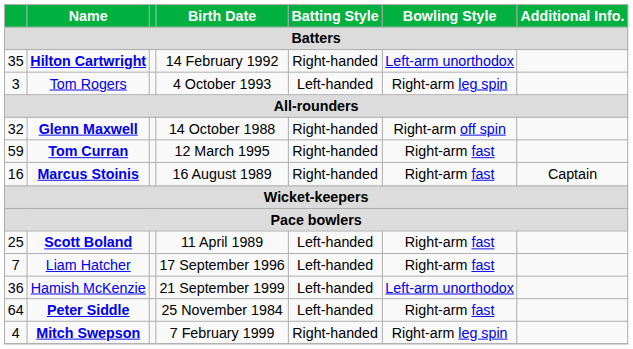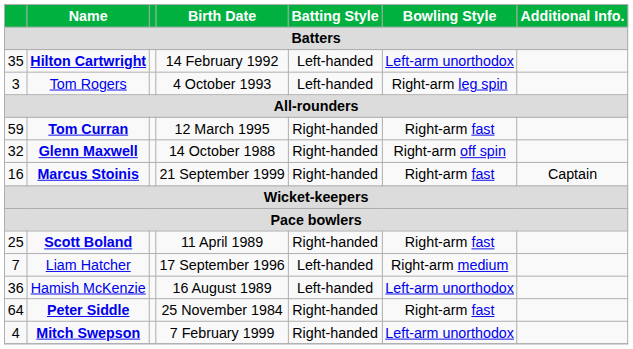 <table class="wikitable" style="font-size:95%;">
 <tr>
 <th style="background: #00B13F; color:white;"></th>
 <th style="background: #00B13F; color:white;">Name</th>
 <th style="background: #00B13F; color:white;"></th>
 <th style="background: #00B13F; color:white;">Birth Date</th>
 <th style="background: #00B13F; color:white;">Batting Style</th>
 <th style="background: #00B13F; color:white;">Bowling Style</th>
 <th style="background: #00B13F; color:white;">Additional Info.</th>
 </tr>
 <tr>
 <th colspan="7"  style="background:#dcdcdc; text-align:center;">Batters</th>
 </tr>
 <tr style="text-align:center">
 <td>35</td>
 <td><strong><a href='#'>Hilton Cartwright</a></strong></td>
 <td></td>
 <td>14 February 1992</td>
-<td>Right-handed</td>
+<td>Left-handed</td>
 <td><a href='#'>Left-arm unorthodox</a></td>
 <td></td>
 </tr>
 <tr style="text-align:center">
 <td>3</td>
 <td><a href='#'>Tom Rogers</a></td>
 <td></td>
 <td>4 October 1993</td>
 <td>Left-handed</td>
 <td>Right-arm <a href='#'>leg spin</a></td>
 <td></td>
 </tr>
 <tr>
 <th colspan="7"  style="background:#dcdcdc; text-align:center;">All-rounders</th>
 </tr>
 <tr style="text-align:center">
+<td>59</td>
+<td><strong><a href='#'>Tom Curran</a></strong></td>
+<td></td>
+<td>12 March 1995</td>
+<td>Right-handed</td>
+<td>Right-arm <a href='#'>fast</a></td>
+<td></td>
+</tr>
+<tr style="text-align:center">
 <td>32</td>
 <td><strong><a href='#'>Glenn Maxwell</a></strong></td>
 <td></td>
 <td>14 October 1988</td>
 <td>Right-handed</td>
 <td>Right-arm <a href='#'>off spin</a></td>
 <td></td>
 </tr>
 <tr style="text-align:center">
-<td>59</td>
-<td><strong><a href='#'>Tom Curran</a></strong></td>
-<td></td>
-<td>12 March 1995</td>
-<td>Right-handed</td>
-<td>Right-arm <a href='#'>fast</a></td>
-<td></td>
-</tr>
-<tr style="text-align:center">
 <td>16</td>
 <td><strong><a href='#'>Marcus Stoinis</a></strong></td>
 <td></td>
-<td>16 August 1989</td>
+<td>21 September 1999</td>
 <td>Right-handed</td>
 <td>Right-arm <a href='#'>fast</a></td>
 <td>Captain</td>
 </tr>
 <tr>
 <th colspan="7"  style="background:#dcdcdc; text-align:center;">Wicket-keepers</th>
 </tr>
 <tr>
 <th colspan="7"  style="background:#dcdcdc; text-align:center;">Pace bowlers</th>
 </tr>
 <tr style="text-align:center">
 <td>25</td>
 <td><strong><a href='#'>Scott Boland</a></strong></td>
 <td></td>
 <td>11 April 1989</td>
-<td>Left-handed</td>
+<td>Right-handed</td>
 <td>Right-arm <a href='#'>fast</a></td>
 <td></td>
 </tr>
 <tr style="text-align:center">
 <td>7</td>
 <td><a href='#'>Liam Hatcher</a></td>
 <td></td>
 <td>17 September 1996</td>
 <td>Left-handed</td>
-<td>Right-arm <a href='#'>fast</a></td>
+<td>Right-arm <a href='#'>medium</a></td>
 <td></td>
 </tr>
 <tr style="text-align:center">
 <td>36</td>
 <td><a href='#'>Hamish McKenzie</a></td>
 <td></td>
-<td>21 September 1999</td>
+<td>16 August 1989</td>
 <td>Left-handed</td>
 <td><a href='#'>Left-arm unorthodox</a></td>
 <td></td>
 </tr>
 <tr style="text-align:center">
 <td>64</td>
 <td><strong><a href='#'>Peter Siddle</a></strong></td>
 <td></td>
 <td>25 November 1984</td>
-<td>Left-handed</td>
+<td>Right-handed</td>
 <td>Right-arm <a href='#'>fast</a></td>
 <td></td>
 </tr>
 <tr style="text-align:center">
 <td>4</td>
 <td><strong><a href='#'>Mitch Swepson</a></strong></td>
 <td></td>
 <td>7 February 1999</td>
 <td>Right-handed</td>
-<td>Right-arm <a href='#'>leg spin</a></td>
+<td><a href='#'>Left-arm unorthodox</a></td>
 <td></td>
 </tr>
 <tr>
 </tr>
 </table>
